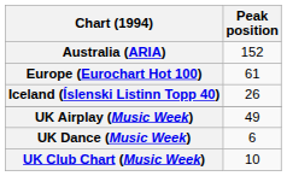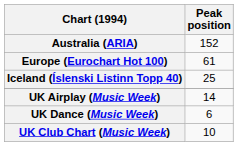 <table class="wikitable sortable plainrowheaders" style="text-align:center">
 <tr>
 <th>Chart (1994)</th>
 <th>Peak<br>position</th>
 </tr>
 <tr>
 <th scope="row">Australia (<a href='#'>ARIA</a>)</th>
 <td>152</td>
 </tr>
 <tr>
 <th scope="row">Europe (<a href='#'>Eurochart Hot 100</a>)</th>
 <td>61</td>
 </tr>
 <tr>
 <th scope="row">Iceland (<a href='#'>Íslenski Listinn Topp 40</a>)</th>
-<td>26</td>
+<td>25</td>
 </tr>
 <tr>
 </tr>
 <tr>
 </tr>
 <tr>
 <th scope="row">UK Airplay (<em><a href='#'>Music Week</a></em>)</th>
-<td>49</td>
+<td>14</td>
 </tr>
 <tr>
 <th scope="row">UK Dance (<em><a href='#'>Music Week</a></em>)</th>
 <td>6</td>
 </tr>
 <tr>
 <th scope="row"><a href='#'>UK Club Chart</a> (<em><a href='#'>Music Week</a></em>)</th>
 <td>10</td>
 </tr>
 </table>
